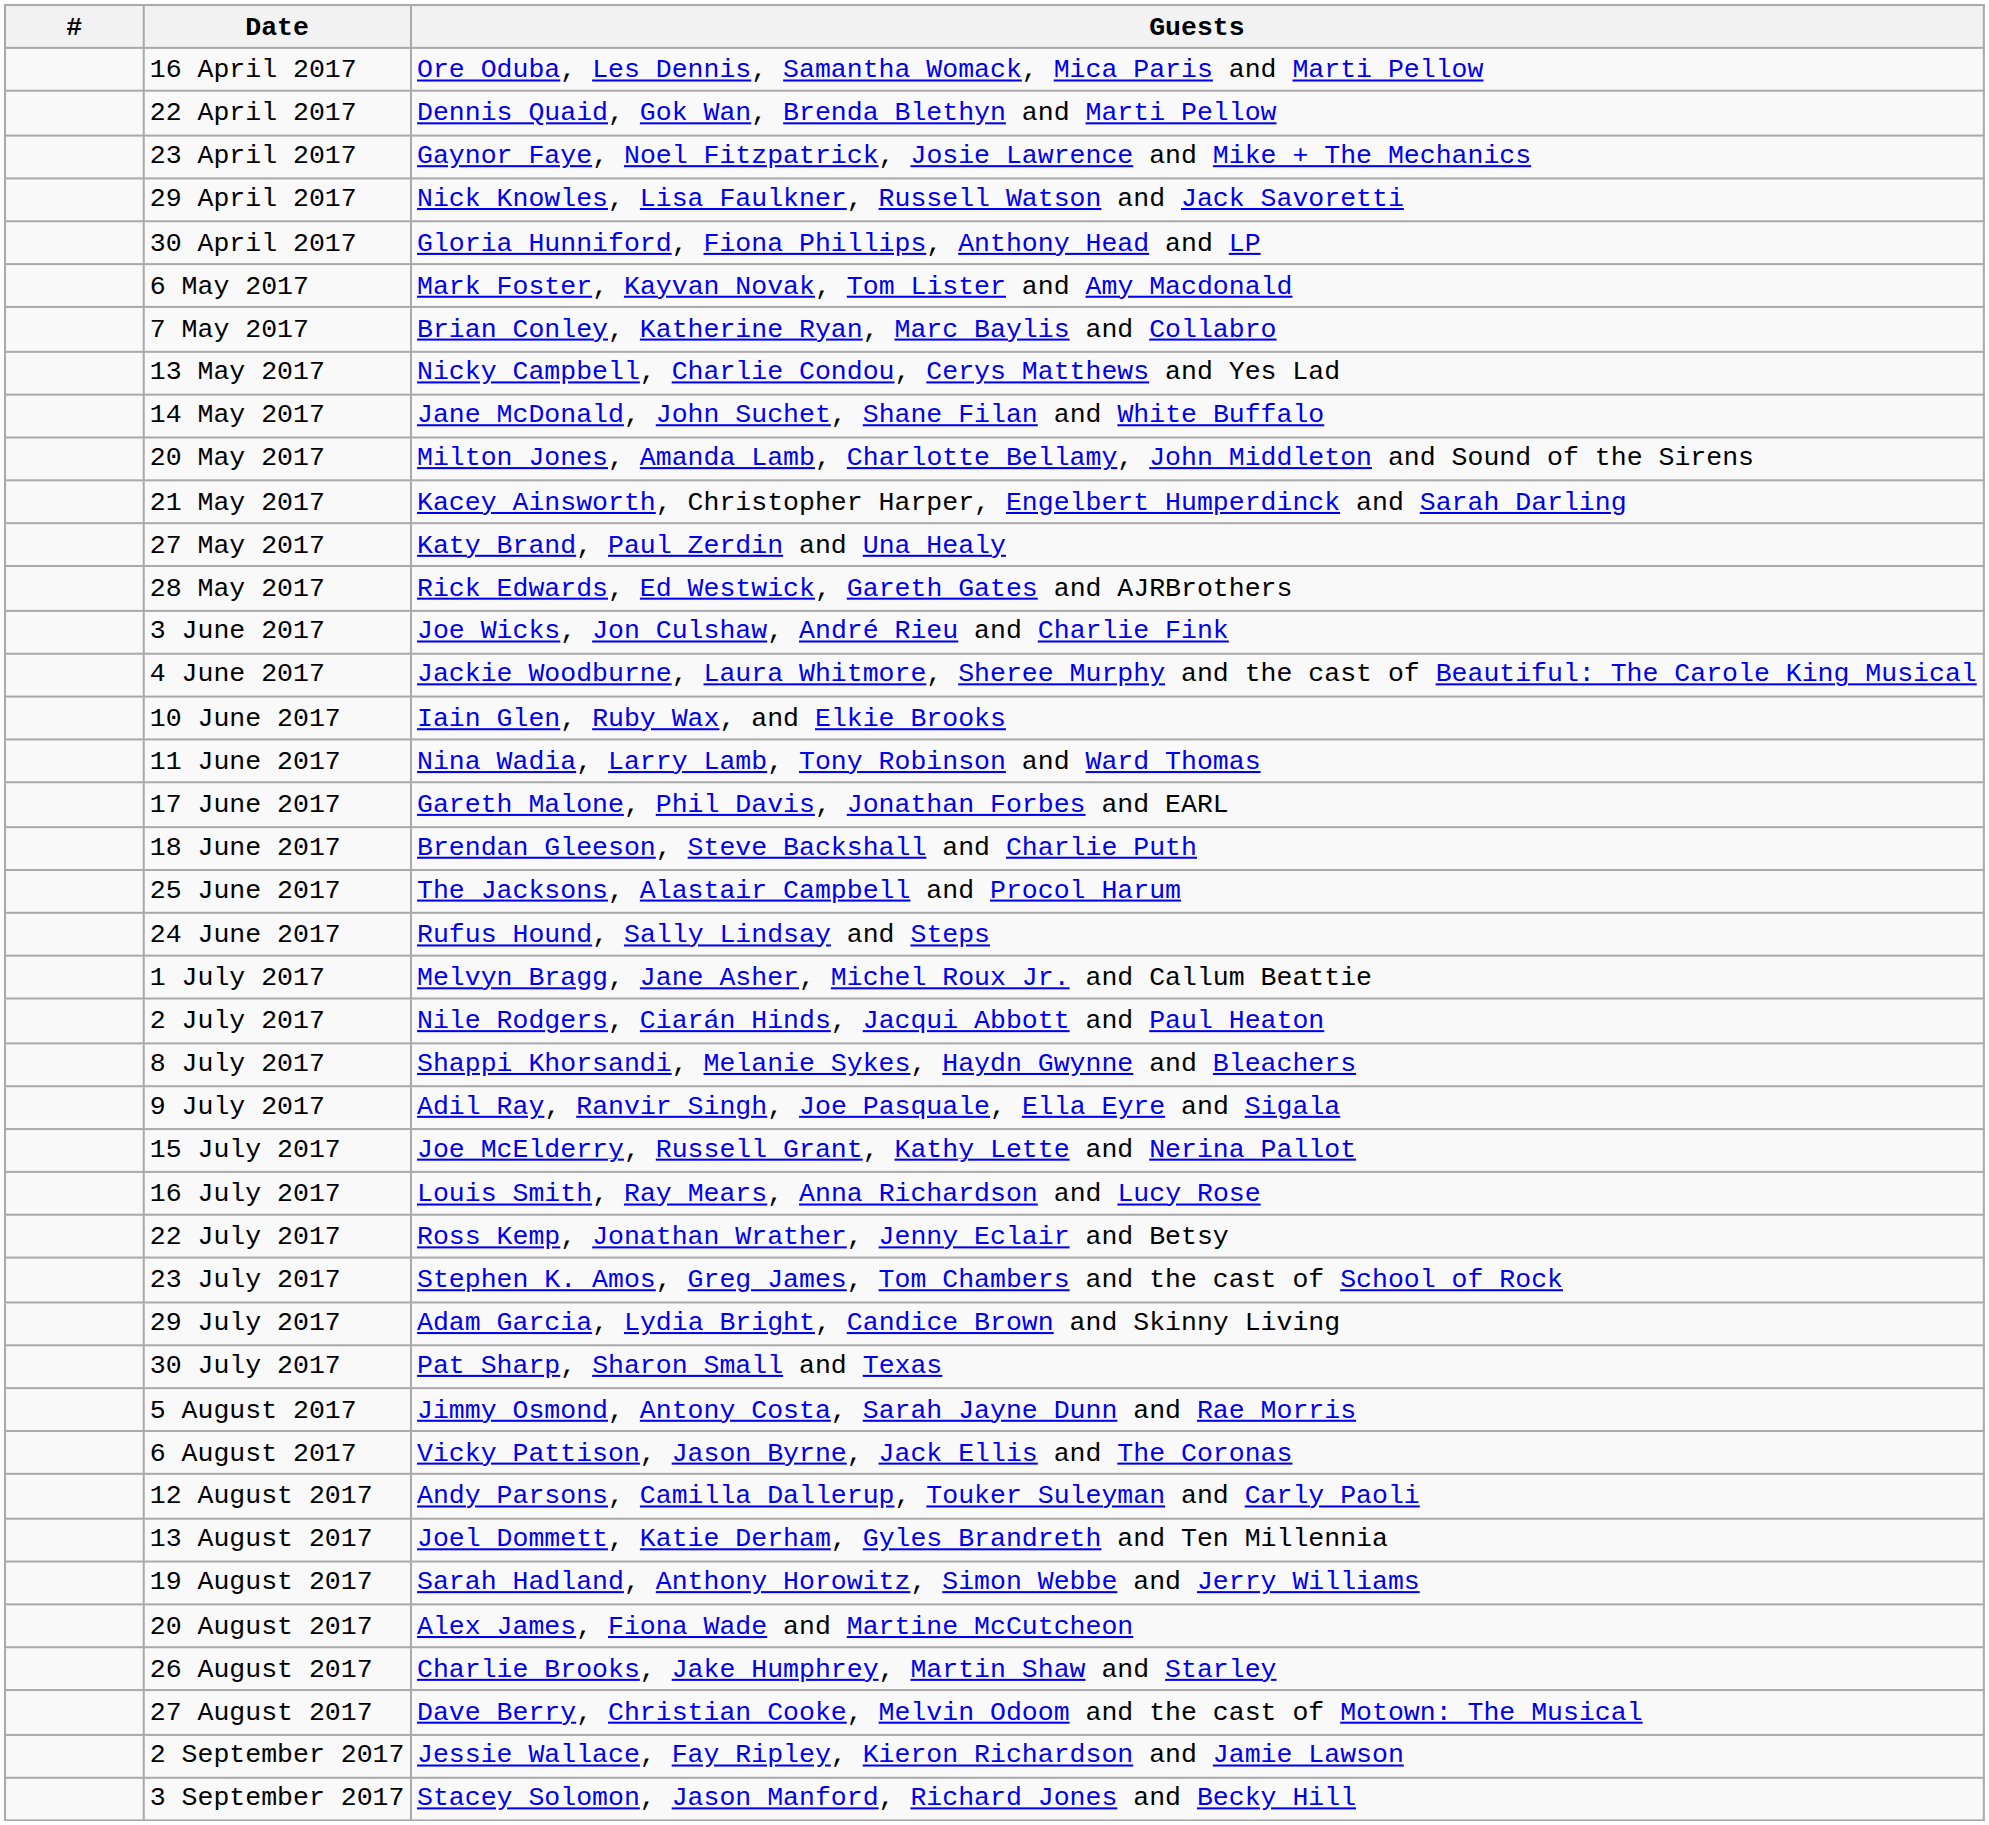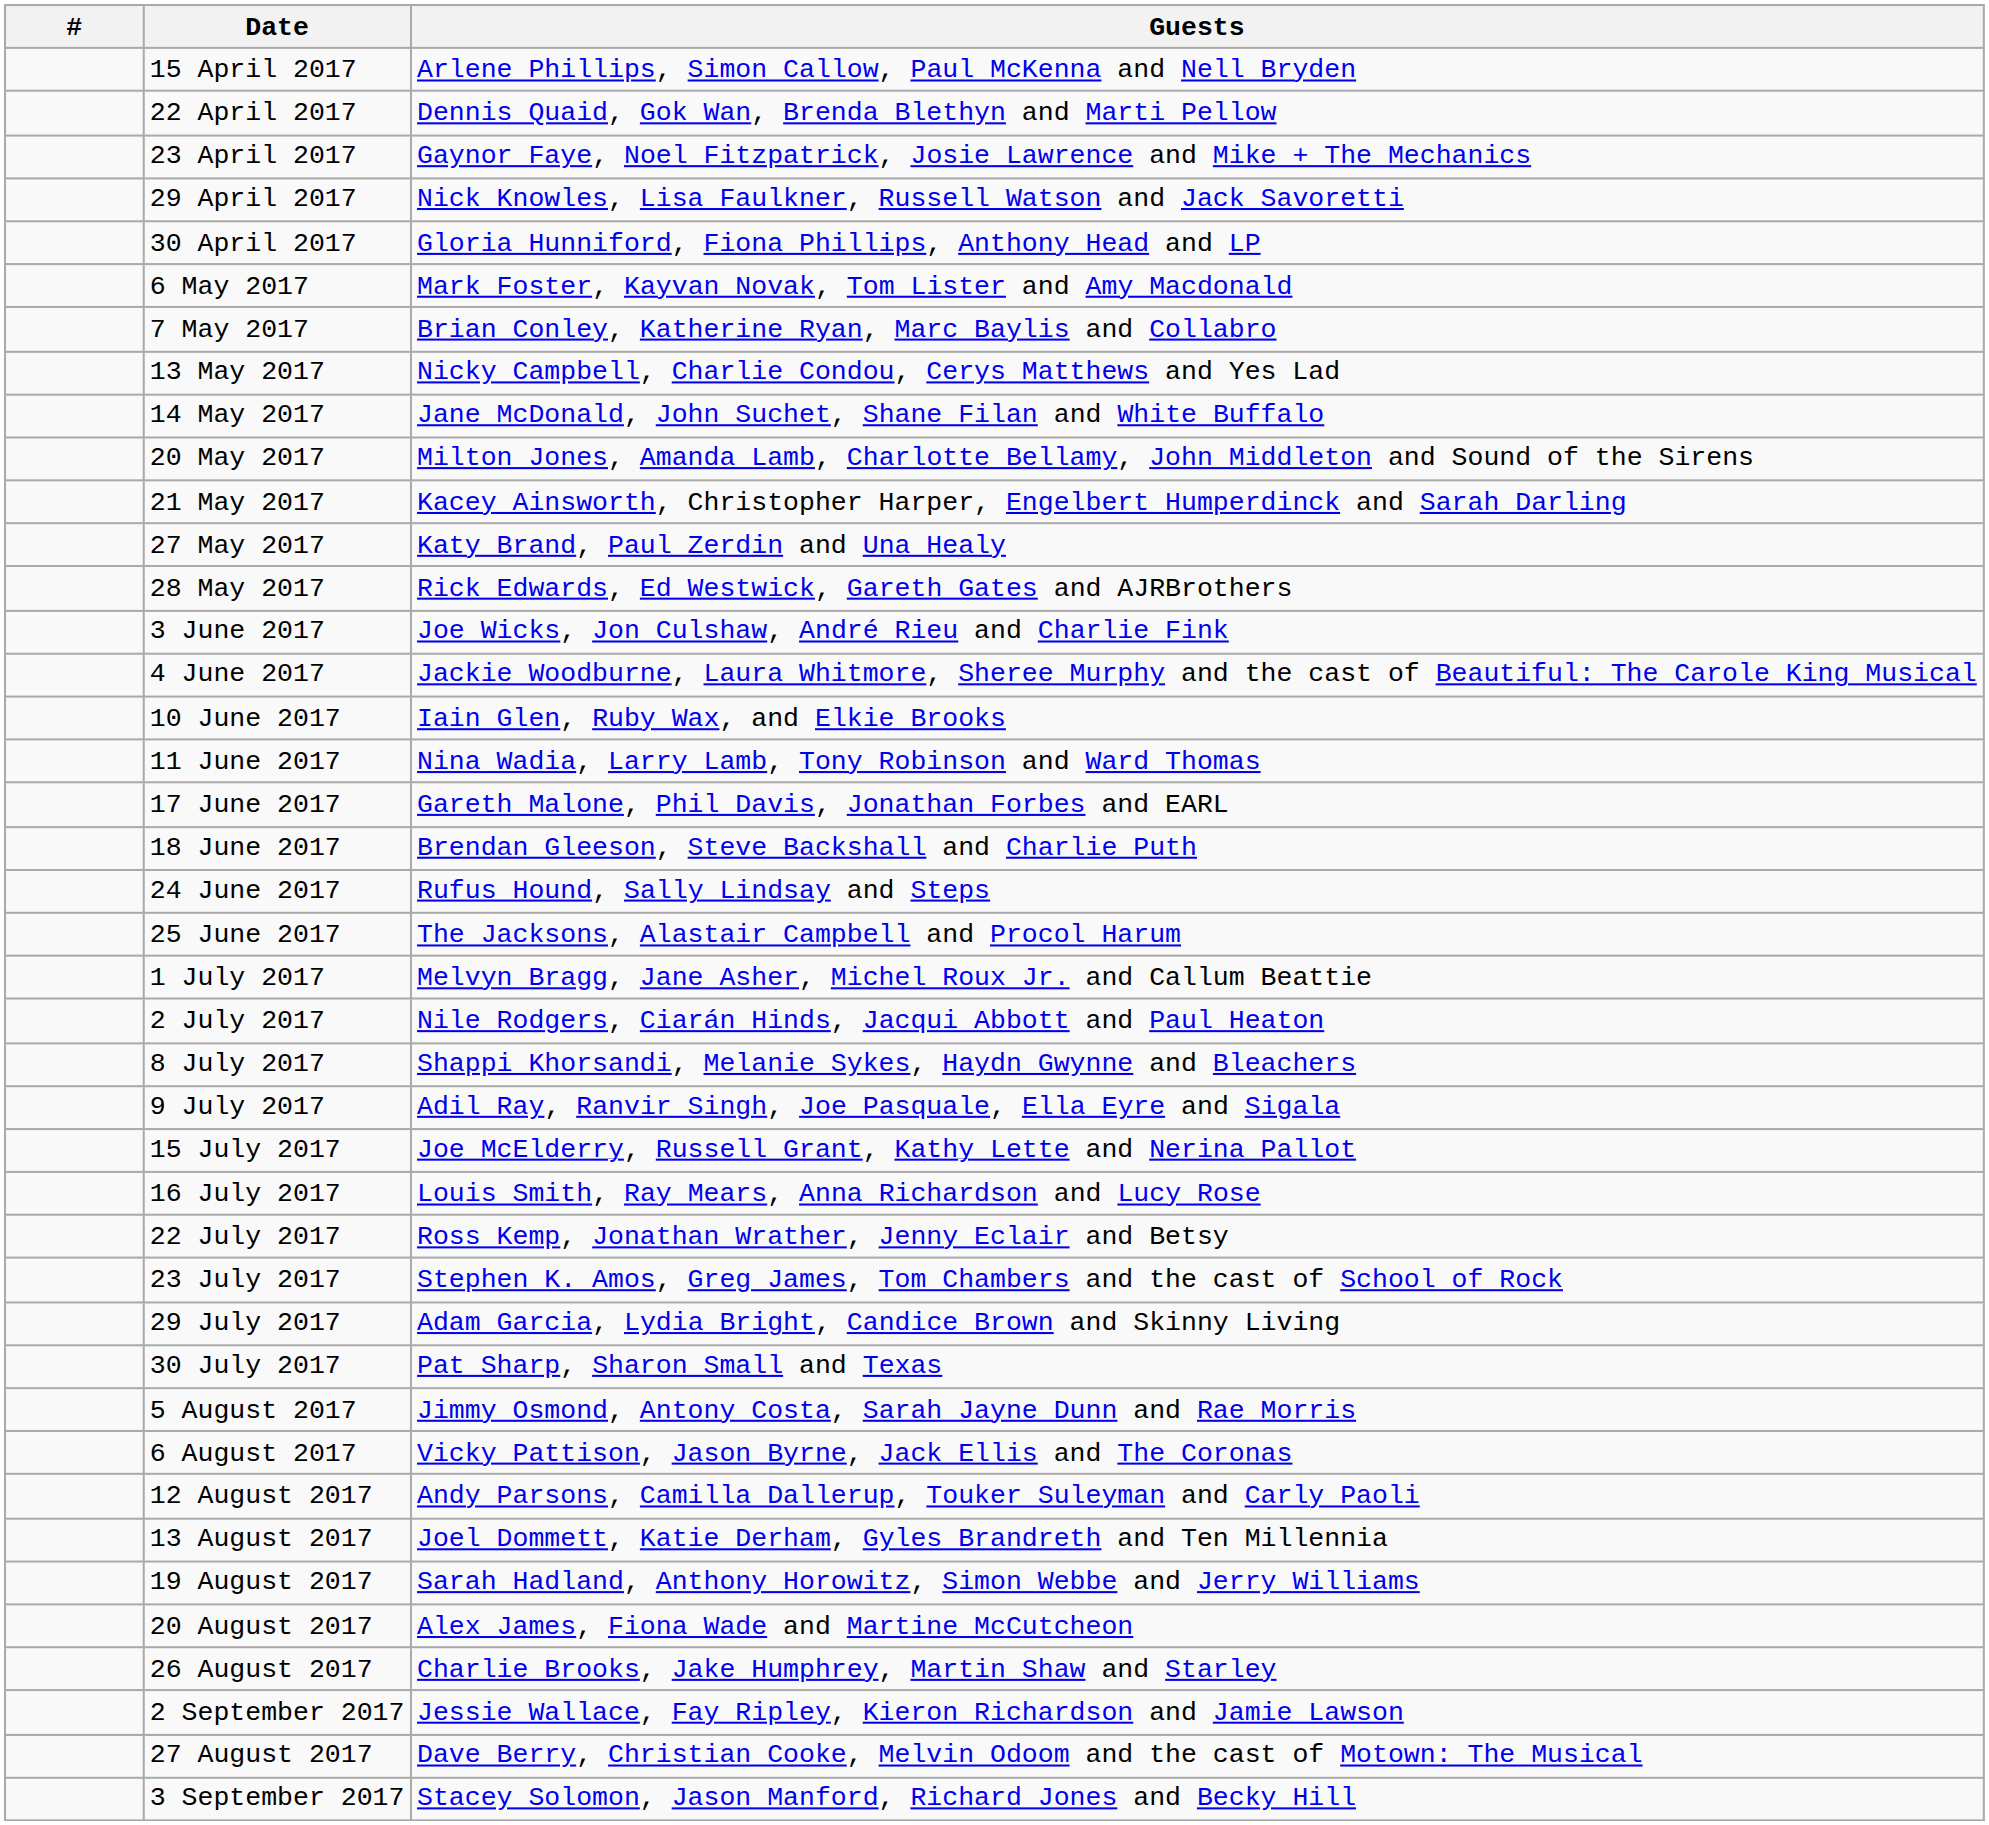 <table class="wikitable">
 <tr>
 <th Style="width:7%;">#</th>
 <th>Date</th>
 <th>Guests</th>
 </tr>
 <tr>
 <td></td>
-<td>16 April 2017</td>
-<td><a href='#'>Ore Oduba</a>, <a href='#'>Les Dennis</a>, <a href='#'>Samantha Womack</a>, <a href='#'>Mica Paris</a> and <a href='#'>Marti Pellow</a></td>
+<td>15 April 2017</td>
+<td><a href='#'>Arlene Phillips</a>, <a href='#'>Simon Callow</a>, <a href='#'>Paul McKenna</a> and <a href='#'>Nell Bryden</a></td>
 </tr>
 <tr>
 <td></td>
 <td>22 April 2017</td>
 <td><a href='#'>Dennis Quaid</a>, <a href='#'>Gok Wan</a>, <a href='#'>Brenda Blethyn</a> and <a href='#'>Marti Pellow</a></td>
 </tr>
 <tr>
 <td></td>
 <td>23 April 2017</td>
 <td><a href='#'>Gaynor Faye</a>, <a href='#'>Noel Fitzpatrick</a>, <a href='#'>Josie Lawrence</a> and <a href='#'>Mike + The Mechanics</a></td>
 </tr>
 <tr>
 <td></td>
 <td>29 April 2017</td>
 <td><a href='#'>Nick Knowles</a>, <a href='#'>Lisa Faulkner</a>, <a href='#'>Russell Watson</a> and <a href='#'>Jack Savoretti</a></td>
 </tr>
 <tr>
 <td></td>
 <td>30 April 2017</td>
 <td><a href='#'>Gloria Hunniford</a>, <a href='#'>Fiona Phillips</a>, <a href='#'>Anthony Head</a> and <a href='#'>LP</a></td>
 </tr>
 <tr>
 <td></td>
 <td>6 May 2017</td>
 <td><a href='#'>Mark Foster</a>, <a href='#'>Kayvan Novak</a>, <a href='#'>Tom Lister</a> and <a href='#'>Amy Macdonald</a></td>
 </tr>
 <tr>
 <td></td>
 <td>7 May 2017</td>
 <td><a href='#'>Brian Conley</a>, <a href='#'>Katherine Ryan</a>, <a href='#'>Marc Baylis</a> and <a href='#'>Collabro</a></td>
 </tr>
 <tr>
 <td></td>
 <td>13 May 2017</td>
 <td><a href='#'>Nicky Campbell</a>, <a href='#'>Charlie Condou</a>, <a href='#'>Cerys Matthews</a> and Yes Lad</td>
 </tr>
 <tr>
 <td></td>
 <td>14 May 2017</td>
 <td><a href='#'>Jane McDonald</a>, <a href='#'>John Suchet</a>, <a href='#'>Shane Filan</a> and <a href='#'>White Buffalo</a></td>
 </tr>
 <tr>
 <td></td>
 <td>20 May 2017</td>
 <td><a href='#'>Milton Jones</a>, <a href='#'>Amanda Lamb</a>, <a href='#'>Charlotte Bellamy</a>, <a href='#'>John Middleton</a> and Sound of the Sirens</td>
 </tr>
 <tr>
 <td></td>
 <td>21 May 2017</td>
 <td><a href='#'>Kacey Ainsworth</a>, Christopher Harper, <a href='#'>Engelbert Humperdinck</a> and <a href='#'>Sarah Darling</a></td>
 </tr>
 <tr>
 <td></td>
 <td>27 May 2017</td>
 <td><a href='#'>Katy Brand</a>, <a href='#'>Paul Zerdin</a> and <a href='#'>Una Healy</a></td>
 </tr>
 <tr>
 <td></td>
 <td>28 May 2017</td>
 <td><a href='#'>Rick Edwards</a>, <a href='#'>Ed Westwick</a>, <a href='#'>Gareth Gates</a> and AJRBrothers</td>
 </tr>
 <tr>
 <td></td>
 <td>3 June 2017</td>
 <td><a href='#'>Joe Wicks</a>, <a href='#'>Jon Culshaw</a>, <a href='#'>André Rieu</a> and <a href='#'>Charlie Fink</a></td>
 </tr>
 <tr>
 <td></td>
 <td>4 June 2017</td>
 <td><a href='#'>Jackie Woodburne</a>, <a href='#'>Laura Whitmore</a>, <a href='#'>Sheree Murphy</a> and the cast of <a href='#'>Beautiful: The Carole King Musical</a></td>
 </tr>
 <tr>
 <td></td>
 <td>10 June 2017</td>
 <td><a href='#'>Iain Glen</a>, <a href='#'>Ruby Wax</a>, and <a href='#'>Elkie Brooks</a></td>
 </tr>
 <tr>
 <td></td>
 <td>11 June 2017</td>
 <td><a href='#'>Nina Wadia</a>, <a href='#'>Larry Lamb</a>, <a href='#'>Tony Robinson</a> and <a href='#'>Ward Thomas</a></td>
 </tr>
 <tr>
 <td></td>
 <td>17 June 2017</td>
 <td><a href='#'>Gareth Malone</a>, <a href='#'>Phil Davis</a>, <a href='#'>Jonathan Forbes</a> and EARL</td>
 </tr>
 <tr>
 <td></td>
 <td>18 June 2017</td>
 <td><a href='#'>Brendan Gleeson</a>, <a href='#'>Steve Backshall</a> and <a href='#'>Charlie Puth</a></td>
 </tr>
 <tr>
 <td></td>
-<td>25 June 2017</td>
-<td><a href='#'>The Jacksons</a>, <a href='#'>Alastair Campbell</a> and <a href='#'>Procol Harum</a></td>
+<td>24 June 2017</td>
+<td><a href='#'>Rufus Hound</a>, <a href='#'>Sally Lindsay</a> and <a href='#'>Steps</a></td>
 </tr>
 <tr>
 <td></td>
-<td>24 June 2017</td>
-<td><a href='#'>Rufus Hound</a>, <a href='#'>Sally Lindsay</a> and <a href='#'>Steps</a></td>
+<td>25 June 2017</td>
+<td><a href='#'>The Jacksons</a>, <a href='#'>Alastair Campbell</a> and <a href='#'>Procol Harum</a></td>
 </tr>
 <tr>
 <td></td>
 <td>1 July 2017</td>
 <td><a href='#'>Melvyn Bragg</a>, <a href='#'>Jane Asher</a>, <a href='#'>Michel Roux Jr.</a> and Callum Beattie</td>
 </tr>
 <tr>
 <td></td>
 <td>2 July 2017</td>
 <td><a href='#'>Nile Rodgers</a>, <a href='#'>Ciarán Hinds</a>, <a href='#'>Jacqui Abbott</a> and <a href='#'>Paul Heaton</a></td>
 </tr>
 <tr>
 <td></td>
 <td>8 July 2017</td>
 <td><a href='#'>Shappi Khorsandi</a>, <a href='#'>Melanie Sykes</a>, <a href='#'>Haydn Gwynne</a> and <a href='#'>Bleachers</a></td>
 </tr>
 <tr>
 <td></td>
 <td>9 July 2017</td>
 <td><a href='#'>Adil Ray</a>, <a href='#'>Ranvir Singh</a>, <a href='#'>Joe Pasquale</a>, <a href='#'>Ella Eyre</a> and <a href='#'>Sigala</a></td>
 </tr>
 <tr>
 <td></td>
 <td>15 July 2017</td>
 <td><a href='#'>Joe McElderry</a>, <a href='#'>Russell Grant</a>, <a href='#'>Kathy Lette</a> and <a href='#'>Nerina Pallot</a></td>
 </tr>
 <tr>
 <td></td>
 <td>16 July 2017</td>
 <td><a href='#'>Louis Smith</a>, <a href='#'>Ray Mears</a>, <a href='#'>Anna Richardson</a> and <a href='#'>Lucy Rose</a></td>
 </tr>
 <tr>
 <td></td>
 <td>22 July 2017</td>
 <td><a href='#'>Ross Kemp</a>, <a href='#'>Jonathan Wrather</a>, <a href='#'>Jenny Eclair</a> and Betsy</td>
 </tr>
 <tr>
 <td></td>
 <td>23 July 2017</td>
 <td><a href='#'>Stephen K. Amos</a>, <a href='#'>Greg James</a>, <a href='#'>Tom Chambers</a> and the cast of <a href='#'>School of Rock</a></td>
 </tr>
 <tr>
 <td></td>
 <td>29 July 2017</td>
 <td><a href='#'>Adam Garcia</a>, <a href='#'>Lydia Bright</a>, <a href='#'>Candice Brown</a> and Skinny Living</td>
 </tr>
 <tr>
 <td></td>
 <td>30 July 2017</td>
 <td><a href='#'>Pat Sharp</a>, <a href='#'>Sharon Small</a> and <a href='#'>Texas</a></td>
 </tr>
 <tr>
 <td></td>
 <td>5 August 2017</td>
 <td><a href='#'>Jimmy Osmond</a>, <a href='#'>Antony Costa</a>, <a href='#'>Sarah Jayne Dunn</a> and <a href='#'>Rae Morris</a></td>
 </tr>
 <tr>
 <td></td>
 <td>6 August 2017</td>
 <td><a href='#'>Vicky Pattison</a>, <a href='#'>Jason Byrne</a>, <a href='#'>Jack Ellis</a> and <a href='#'>The Coronas</a></td>
 </tr>
 <tr>
 <td></td>
 <td>12 August 2017</td>
 <td><a href='#'>Andy Parsons</a>, <a href='#'>Camilla Dallerup</a>, <a href='#'>Touker Suleyman</a> and <a href='#'>Carly Paoli</a></td>
 </tr>
 <tr>
 <td></td>
 <td>13 August 2017</td>
 <td><a href='#'>Joel Dommett</a>, <a href='#'>Katie Derham</a>, <a href='#'>Gyles Brandreth</a> and Ten Millennia</td>
 </tr>
 <tr>
 <td></td>
 <td>19 August 2017</td>
 <td><a href='#'>Sarah Hadland</a>, <a href='#'>Anthony Horowitz</a>, <a href='#'>Simon Webbe</a> and <a href='#'>Jerry Williams</a></td>
 </tr>
 <tr>
 <td></td>
 <td>20 August 2017</td>
 <td><a href='#'>Alex James</a>, <a href='#'>Fiona Wade</a> and <a href='#'>Martine McCutcheon</a></td>
 </tr>
 <tr>
 <td></td>
 <td>26 August 2017</td>
 <td><a href='#'>Charlie Brooks</a>, <a href='#'>Jake Humphrey</a>, <a href='#'>Martin Shaw</a> and <a href='#'>Starley</a></td>
 </tr>
 <tr>
 <td></td>
-<td>27 August 2017</td>
-<td><a href='#'>Dave Berry</a>, <a href='#'>Christian Cooke</a>, <a href='#'>Melvin Odoom</a> and the cast of <a href='#'>Motown: The Musical</a></td>
+<td>2 September 2017</td>
+<td><a href='#'>Jessie Wallace</a>, <a href='#'>Fay Ripley</a>, <a href='#'>Kieron Richardson</a> and <a href='#'>Jamie Lawson</a></td>
 </tr>
 <tr>
 <td></td>
-<td>2 September 2017</td>
-<td><a href='#'>Jessie Wallace</a>, <a href='#'>Fay Ripley</a>, <a href='#'>Kieron Richardson</a> and <a href='#'>Jamie Lawson</a></td>
+<td>27 August 2017</td>
+<td><a href='#'>Dave Berry</a>, <a href='#'>Christian Cooke</a>, <a href='#'>Melvin Odoom</a> and the cast of <a href='#'>Motown: The Musical</a></td>
 </tr>
 <tr>
 <td></td>
 <td>3 September 2017</td>
 <td><a href='#'>Stacey Solomon</a>, <a href='#'>Jason Manford</a>, <a href='#'>Richard Jones</a> and <a href='#'>Becky Hill</a></td>
 </tr>
 <tr>
 </tr>
 </table>
